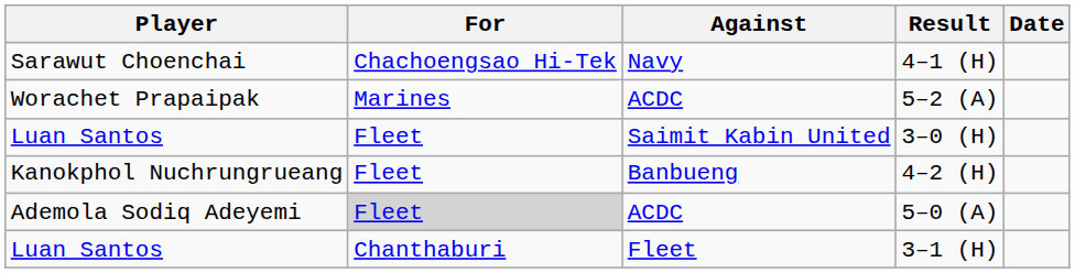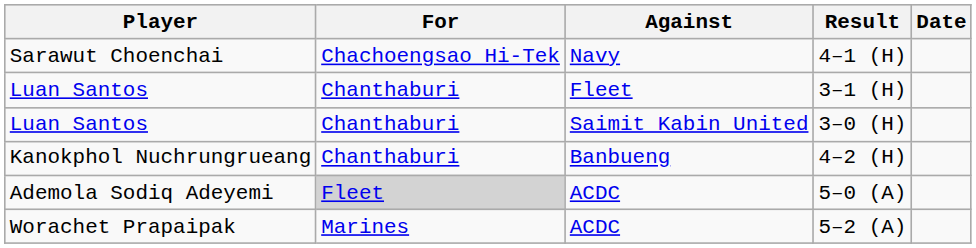 <table class="wikitable">
 <tr>
 <th>Player</th>
 <th>For</th>
 <th>Against</th>
 <th>Result</th>
 <th>Date</th>
 </tr>
 <tr>
 <td> Sarawut Choenchai</td>
 <td><a href='#'>Chachoengsao Hi-Tek</a></td>
 <td><a href='#'>Navy</a></td>
 <td>4–1 (H)</td>
 <td></td>
 </tr>
 <tr>
-<td> Worachet Prapaipak</td>
-<td><a href='#'>Marines</a></td>
-<td><a href='#'>ACDC</a></td>
-<td>5–2 (A)</td>
+<td> <a href='#'>Luan Santos</a></td>
+<td><a href='#'>Chanthaburi</a></td>
+<td><a href='#'>Fleet</a></td>
+<td>3–1 (H)</td>
 <td></td>
 </tr>
 <tr>
 <td> <a href='#'>Luan Santos</a></td>
-<td><a href='#'>Fleet</a></td>
+<td><a href='#'>Chanthaburi</a></td>
 <td><a href='#'>Saimit Kabin United</a></td>
 <td>3–0 (H)</td>
 <td></td>
 </tr>
 <tr>
 <td> Kanokphol Nuchrungrueang</td>
-<td><a href='#'>Fleet</a></td>
+<td><a href='#'>Chanthaburi</a></td>
 <td><a href='#'>Banbueng</a></td>
 <td>4–2 (H)</td>
 <td></td>
 </tr>
 <tr>
 <td> Ademola Sodiq Adeyemi</td>
 <td style="background: lightgrey;"><a href='#'>Fleet</a></td>
 <td><a href='#'>ACDC</a></td>
 <td>5–0 (A)</td>
 <td></td>
 </tr>
 <tr>
-<td> <a href='#'>Luan Santos</a></td>
-<td><a href='#'>Chanthaburi</a></td>
-<td><a href='#'>Fleet</a></td>
-<td>3–1 (H)</td>
+<td> Worachet Prapaipak</td>
+<td><a href='#'>Marines</a></td>
+<td><a href='#'>ACDC</a></td>
+<td>5–2 (A)</td>
 <td></td>
 </tr>
 </table>
